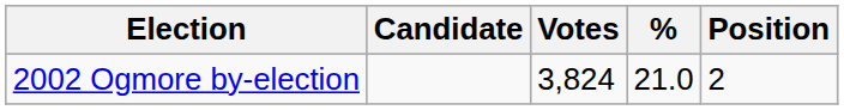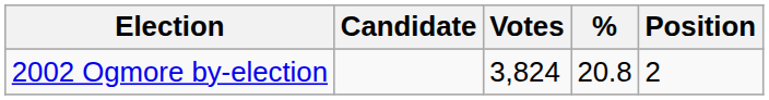 <table class="wikitable sortable">
 <tr>
 <th>Election</th>
 <th>Candidate</th>
 <th>Votes</th>
 <th>%</th>
 <th>Position</th>
 </tr>
 <tr>
 <td><a href='#'>2002 Ogmore by-election</a></td>
 <td></td>
 <td>3,824</td>
-<td>21.0</td>
+<td>20.8</td>
 <td>2</td>
 </tr>
 </table>
